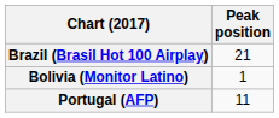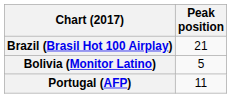 <table class="wikitable sortable plainrowheaders" style="text-align:center">
 <tr>
 <th scope="col">Chart (2017)</th>
 <th scope="col">Peak<br>position</th>
 </tr>
 <tr>
 <th scope="row">Brazil (<a href='#'>Brasil Hot 100 Airplay</a>)</th>
 <td>21</td>
 </tr>
 <tr>
 <th scope="row">Bolivia (<a href='#'>Monitor Latino</a>)</th>
-<td>1</td>
+<td>5</td>
 </tr>
 <tr>
 <th scope="row">Portugal (<a href='#'>AFP</a>)</th>
 <td>11</td>
 </tr>
 </table>
